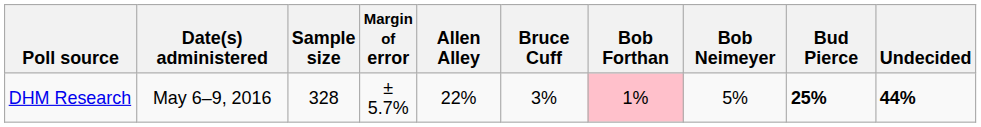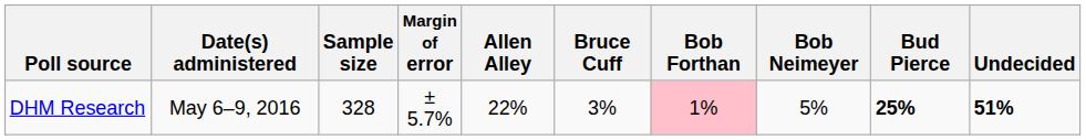 <table class="wikitable">
 <tr valign= bottom>
 <th style="width:160px;">Poll source</th>
 <th style="width:160px;">Date(s)<br>administered</th>
 <th class=small>Sample<br>size</th>
 <th><small>Margin of</small><br>error</th>
 <th style="width:100px;">Allen<br>Alley</th>
 <th style="width:100px;">Bruce<br>Cuff</th>
 <th style="width:100px;">Bob<br>Forthan</th>
 <th style="width:100px;">Bob<br>Neimeyer</th>
 <th style="width:100px;">Bud<br>Pierce</th>
 <th>Undecided</th>
 </tr>
 <tr>
 <td><a href='#'>DHM Research</a></td>
 <td align=center>May 6–9, 2016</td>
 <td align=center>328</td>
 <td align=center>± 5.7%</td>
 <td align=center>22%</td>
 <td align=center>3%</td>
 <td align=center style="background: pink;">1%</td>
 <td align=center>5%</td>
 <td><strong>25%</strong></td>
-<td><strong>44%</strong></td>
+<td><strong>51%</strong></td>
 </tr>
 </table>
